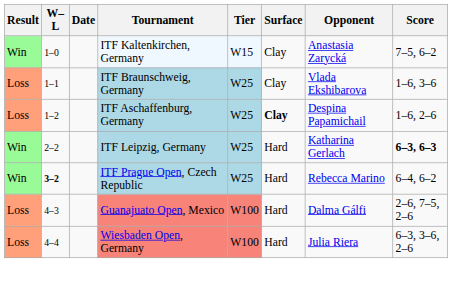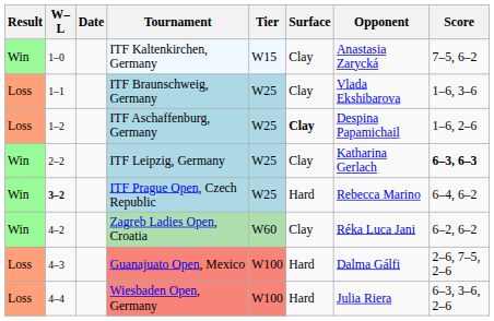 <table class="sortable wikitable">
 <tr>
 <th>Result</th>
 <th class="unsortable">W–L</th>
 <th>Date</th>
 <th>Tournament</th>
 <th>Tier</th>
 <th>Surface</th>
 <th>Opponent</th>
 <th class="unsortable">Score</th>
 </tr>
 <tr>
 <td style="background:#98fb98;">Win</td>
 <td><small>1–0</small></td>
 <td></td>
 <td style="background:#f0f8ff;">ITF Kaltenkirchen, Germany</td>
 <td style="background:#f0f8ff;">W15</td>
 <td>Clay</td>
 <td> <a href='#'>Anastasia Zarycká</a></td>
 <td>7–5, 6–2</td>
 </tr>
 <tr>
 <td style="background:#ffa07a;">Loss</td>
 <td><small>1–1</small></td>
 <td></td>
 <td style="background:lightblue;">ITF Braunschweig, Germany</td>
 <td style="background:lightblue;">W25</td>
 <td>Clay</td>
 <td> <a href='#'>Vlada Ekshibarova</a></td>
 <td>1–6, 3–6</td>
 </tr>
 <tr>
 <td style="background:#ffa07a;">Loss</td>
 <td><small>1–2</small></td>
 <td></td>
 <td style="background:lightblue;">ITF Aschaffenburg, Germany</td>
 <td style="background:lightblue;">W25</td>
 <td><strong>Clay</strong></td>
 <td> <a href='#'>Despina Papamichail</a></td>
 <td>1–6, 2–6</td>
 </tr>
 <tr>
 <td style="background:#98fb98;">Win</td>
 <td><small>2–2</small></td>
 <td></td>
 <td style="background:lightblue;">ITF Leipzig, Germany</td>
 <td style="background:lightblue;">W25</td>
-<td>Hard</td>
+<td>Clay</td>
 <td> <a href='#'>Katharina Gerlach</a></td>
 <td><strong>6–3, 6–3</strong></td>
 </tr>
 <tr>
 <td style="background:#98fb98;">Win</td>
 <td><strong><small>3–2</small></strong></td>
 <td><a href='#'></a></td>
 <td style="background:lightblue;"><a href='#'>ITF Prague Open</a>, Czech Republic</td>
 <td style="background:lightblue;">W25</td>
 <td>Hard</td>
 <td> <a href='#'>Rebecca Marino</a></td>
 <td>6–4, 6–2</td>
+</tr>
+<tr>
+<td style="background:#98fb98;">Win</td>
+<td><small>4–2</small></td>
+<td><a href='#'></a></td>
+<td style="background:#addfad;"><a href='#'>Zagreb Ladies Open</a>, Croatia</td>
+<td style="background:#addfad;">W60</td>
+<td>Clay</td>
+<td> <a href='#'>Réka Luca Jani</a></td>
+<td>6–2, 6–2</td>
 </tr>
 <tr>
 <td style="background:#ffa07a;">Loss</td>
 <td><small>4–3</small></td>
 <td><a href='#'></a></td>
 <td style="background:#f88379;"><a href='#'>Guanajuato Open</a>, Mexico</td>
 <td style="background:#f88379;">W100</td>
 <td>Hard</td>
 <td> <a href='#'>Dalma Gálfi</a></td>
 <td>2–6, 7–5, 2–6</td>
 </tr>
 <tr>
 <td style="background:#ffa07a;">Loss</td>
 <td><small>4–4</small></td>
 <td><a href='#'></a></td>
 <td style="background:#f88379;"><a href='#'>Wiesbaden Open</a>, Germany</td>
 <td style="background:#f88379;">W100</td>
 <td>Hard</td>
 <td> <a href='#'>Julia Riera</a></td>
 <td>6–3, 3–6, 2–6</td>
 </tr>
 </table>
